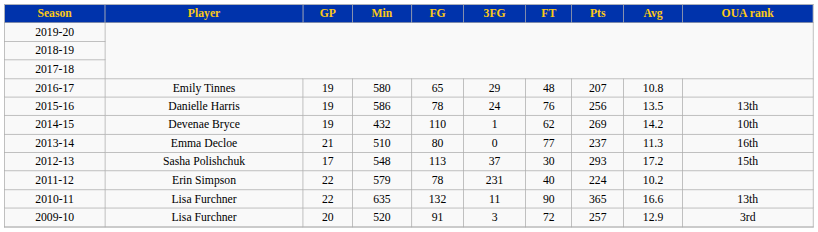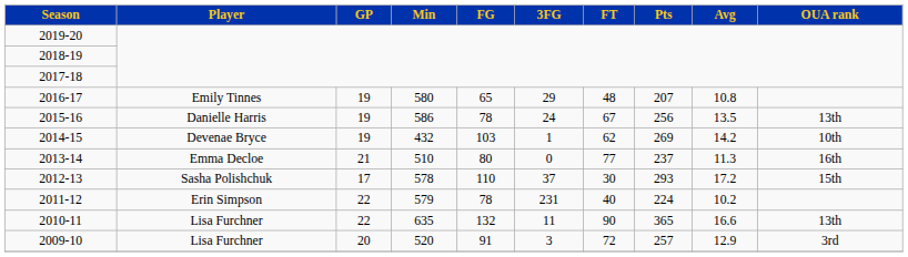 <table class="wikitable" width="70%">
 <tr align="center">
 <th style=" background:#0033AB;color:#FCC917;">Season</th>
 <th style=" background:#0033AB;color:#FCC917;">Player</th>
 <th style=" background:#0033AB;color:#FCC917;">GP</th>
 <th style=" background:#0033AB;color:#FCC917;">Min</th>
 <th style=" background:#0033AB;color:#FCC917;">FG</th>
 <th style=" background:#0033AB;color:#FCC917;">3FG</th>
 <th style=" background:#0033AB;color:#FCC917;">FT</th>
 <th style=" background:#0033AB;color:#FCC917;">Pts</th>
 <th style=" background:#0033AB;color:#FCC917;">Avg</th>
 <th style=" background:#0033AB;color:#FCC917;">OUA rank</th>
 </tr>
 <tr align="center" bgcolor="">
 <td>2019-20</td>
 </tr>
 <tr align="center" bgcolor="">
 <td>2018-19</td>
 </tr>
 <tr align="center" bgcolor="">
 <td>2017-18</td>
 </tr>
 <tr align="center" bgcolor="">
 <td>2016-17</td>
 <td>Emily Tinnes</td>
 <td>19</td>
 <td>580</td>
 <td>65</td>
 <td>29</td>
 <td>48</td>
 <td>207</td>
 <td>10.8</td>
 <td></td>
 </tr>
 <tr align="center" bgcolor="">
 <td>2015-16</td>
 <td>Danielle Harris</td>
 <td>19</td>
 <td>586</td>
 <td>78</td>
 <td>24</td>
-<td>76</td>
+<td>67</td>
 <td>256</td>
 <td>13.5</td>
 <td>13th</td>
 </tr>
 <tr align="center" bgcolor="">
 <td>2014-15</td>
 <td>Devenae Bryce</td>
 <td>19</td>
 <td>432</td>
-<td>110</td>
+<td>103</td>
 <td>1</td>
 <td>62</td>
 <td>269</td>
 <td>14.2</td>
 <td>10th</td>
 </tr>
 <tr align="center" bgcolor="">
 <td>2013-14</td>
 <td>Emma Decloe</td>
 <td>21</td>
 <td>510</td>
 <td>80</td>
 <td>0</td>
 <td>77</td>
 <td>237</td>
 <td>11.3</td>
 <td>16th</td>
 </tr>
 <tr align="center" bgcolor="">
 <td>2012-13</td>
 <td>Sasha Polishchuk</td>
 <td>17</td>
-<td>548</td>
-<td>113</td>
+<td>578</td>
+<td>110</td>
 <td>37</td>
 <td>30</td>
 <td>293</td>
 <td>17.2</td>
 <td>15th</td>
 </tr>
 <tr align="center" bgcolor="">
 <td>2011-12</td>
 <td>Erin Simpson</td>
 <td>22</td>
 <td>579</td>
 <td>78</td>
 <td>231</td>
 <td>40</td>
 <td>224</td>
 <td>10.2</td>
 <td></td>
 </tr>
 <tr align="center" bgcolor="">
 <td>2010-11</td>
 <td>Lisa Furchner</td>
 <td>22</td>
 <td>635</td>
 <td>132</td>
 <td>11</td>
 <td>90</td>
 <td>365</td>
 <td>16.6</td>
 <td>13th</td>
 </tr>
 <tr align="center" bgcolor="">
 <td>2009-10</td>
 <td>Lisa Furchner</td>
 <td>20</td>
 <td>520</td>
 <td>91</td>
 <td>3</td>
 <td>72</td>
 <td>257</td>
 <td>12.9</td>
 <td>3rd</td>
 </tr>
 <tr align="center" bgcolor="">
 </tr>
 </table>
